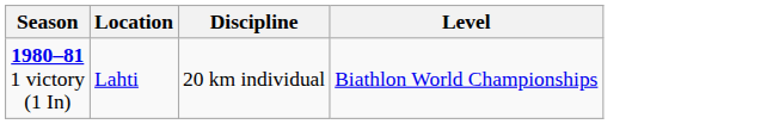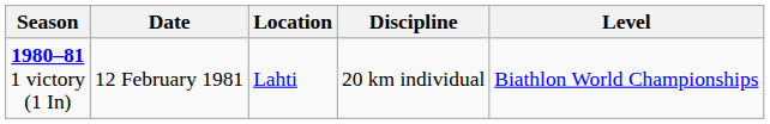 <table class="wikitable">
 <tr>
 <th>Season</th>
+<th>Date</th>
 <th>Location</th>
 <th>Discipline</th>
 <th>Level</th>
 </tr>
 <tr>
 <td rowspan="1" style="text-align:center;"><strong><a href='#'>1980–81</a></strong> <br> 1 victory <br> (1 In)</td>
+<td>12 February 1981</td>
 <td> <a href='#'>Lahti</a></td>
 <td>20 km individual</td>
 <td><a href='#'>Biathlon World Championships</a></td>
 </tr>
 </table>
